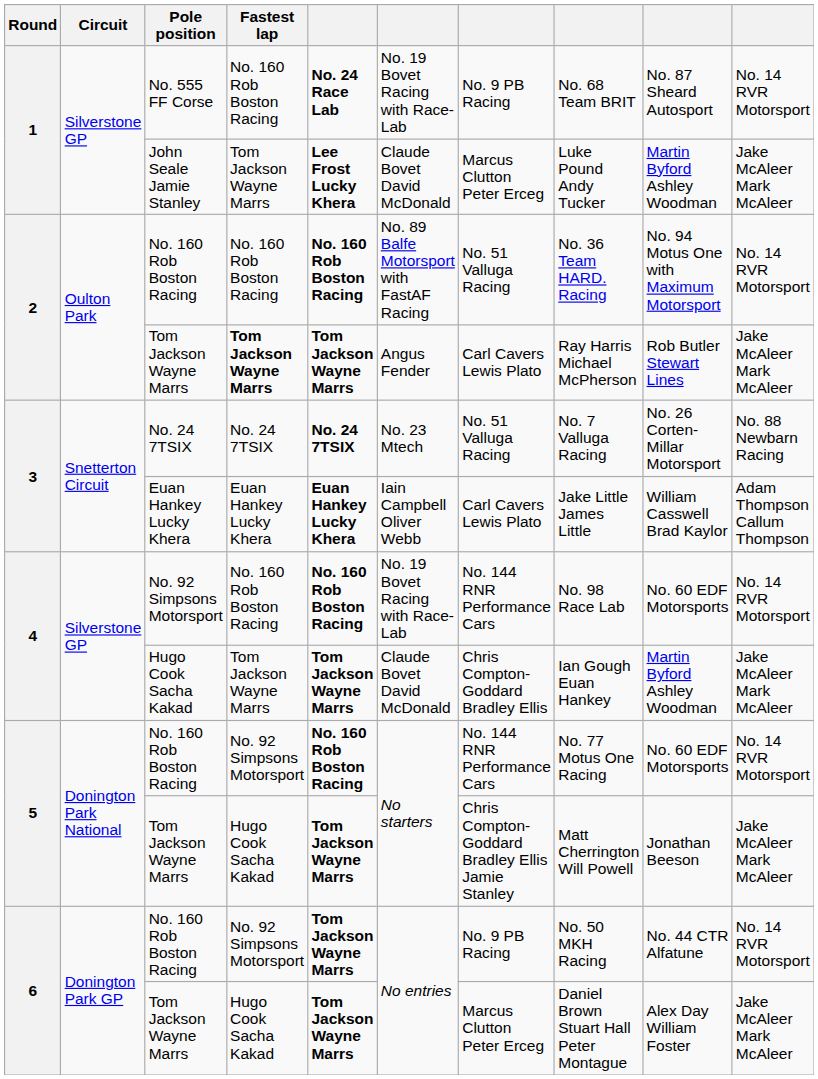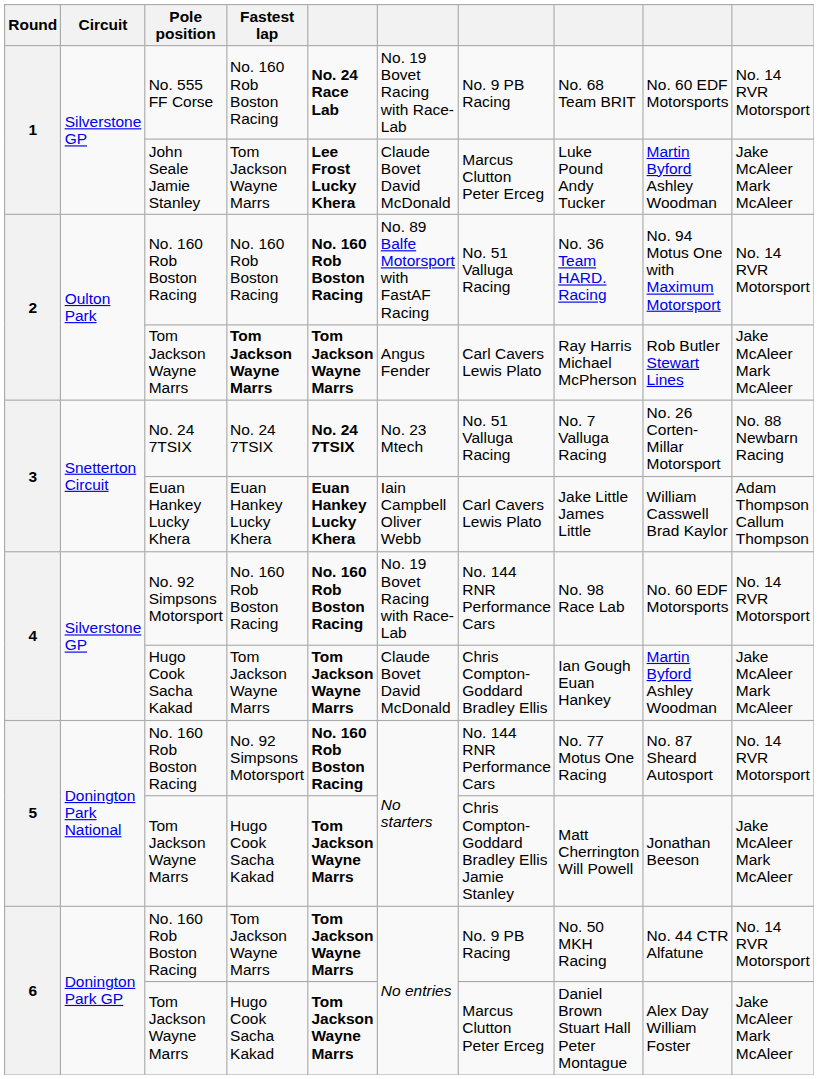 <table class="wikitable" style="font-size: 85%">
 <tr>
 <th>Round</th>
 <th>Circuit</th>
 <th>Pole position</th>
 <th>Fastest lap</th>
 <th></th>
 <th></th>
 <th></th>
 <th></th>
 <th></th>
 <th></th>
 </tr>
 <tr>
 <th rowspan=2>1</th>
 <td rowspan=2><a href='#'>Silverstone GP</a></td>
 <td> No. 555 FF Corse</td>
 <td> No. 160 Rob Boston Racing</td>
 <td><strong> No. 24 Race Lab</strong></td>
 <td> No. 19 Bovet Racing with Race-Lab</td>
 <td> No. 9 PB Racing</td>
 <td> No. 68 Team BRIT</td>
-<td> No. 87 Sheard Autosport</td>
+<td> No. 60 EDF Motorsports</td>
 <td> No. 14 RVR Motorsport</td>
 </tr>
 <tr>
 <td> John Seale<br> Jamie Stanley</td>
 <td> Tom Jackson<br> Wayne Marrs</td>
 <td><strong> Lee Frost<br> Lucky Khera</strong></td>
 <td> Claude Bovet<br> David McDonald</td>
 <td> Marcus Clutton<br> Peter Erceg</td>
 <td> Luke Pound<br> Andy Tucker</td>
 <td> <a href='#'>Martin Byford</a><br> Ashley Woodman</td>
 <td> Jake McAleer<br> Mark McAleer</td>
 </tr>
 <tr>
 <th rowspan=2>2</th>
 <td rowspan=2><a href='#'>Oulton Park</a></td>
 <td> No. 160 Rob Boston Racing</td>
 <td> No. 160 Rob Boston Racing</td>
 <td><strong> No. 160 Rob Boston Racing</strong></td>
 <td> No. 89 <a href='#'>Balfe Motorsport</a> with FastAF Racing</td>
 <td> No. 51 Valluga Racing</td>
 <td> No. 36 <a href='#'>Team HARD. Racing</a></td>
 <td> No. 94 Motus One with <a href='#'>Maximum Motorsport</a></td>
 <td> No. 14 RVR Motorsport</td>
 </tr>
 <tr>
 <td> Tom Jackson<br> Wayne Marrs</td>
 <td><strong> Tom Jackson<br> Wayne Marrs</strong></td>
 <td><strong> Tom Jackson<br> Wayne Marrs</strong></td>
 <td> Angus Fender</td>
 <td> Carl Cavers<br> Lewis Plato</td>
 <td> Ray Harris<br> Michael McPherson</td>
 <td> Rob Butler<br> <a href='#'>Stewart Lines</a></td>
 <td> Jake McAleer<br> Mark McAleer</td>
 </tr>
 <tr>
 <th rowspan=2>3</th>
 <td rowspan=2><a href='#'>Snetterton Circuit</a></td>
 <td> No. 24 7TSIX</td>
 <td> No. 24 7TSIX</td>
 <td><strong> No. 24 7TSIX</strong></td>
 <td> No. 23 Mtech</td>
 <td> No. 51 Valluga Racing</td>
 <td> No. 7 Valluga Racing</td>
 <td> No. 26 Corten-Millar Motorsport</td>
 <td> No. 88 Newbarn Racing</td>
 </tr>
 <tr>
 <td> Euan Hankey<br> Lucky Khera</td>
 <td> Euan Hankey<br> Lucky Khera</td>
 <td><strong> Euan Hankey<br> Lucky Khera</strong></td>
 <td> Iain Campbell<br> Oliver Webb</td>
 <td> Carl Cavers<br> Lewis Plato</td>
 <td> Jake Little<br> James Little</td>
 <td> William Casswell<br> Brad Kaylor</td>
 <td> Adam Thompson<br> Callum Thompson</td>
 </tr>
 <tr>
 <th rowspan=2>4</th>
 <td rowspan=2><a href='#'>Silverstone GP</a></td>
 <td> No. 92 Simpsons Motorsport</td>
 <td> No. 160 Rob Boston Racing</td>
 <td><strong> No. 160 Rob Boston Racing</strong></td>
 <td> No. 19 Bovet Racing with Race-Lab</td>
 <td> No. 144 RNR Performance Cars</td>
 <td> No. 98 Race Lab</td>
 <td> No. 60 EDF Motorsports</td>
 <td> No. 14 RVR Motorsport</td>
 </tr>
 <tr>
 <td> Hugo Cook<br> Sacha Kakad</td>
 <td> Tom Jackson<br> Wayne Marrs</td>
 <td><strong> Tom Jackson<br> Wayne Marrs</strong></td>
 <td> Claude Bovet<br> David McDonald</td>
 <td> Chris Compton-Goddard<br> Bradley Ellis</td>
 <td> Ian Gough<br> Euan Hankey</td>
 <td> <a href='#'>Martin Byford</a><br> Ashley Woodman</td>
 <td> Jake McAleer<br> Mark McAleer</td>
 </tr>
 <tr>
 <th rowspan=2>5</th>
 <td rowspan=2><a href='#'>Donington Park National</a></td>
 <td> No. 160 Rob Boston Racing</td>
 <td> No. 92 Simpsons Motorsport</td>
 <td><strong> No. 160 Rob Boston Racing</strong></td>
 <td rowspan=2><em>No starters</em></td>
 <td> No. 144 RNR Performance Cars</td>
 <td> No. 77 Motus One Racing</td>
-<td> No. 60 EDF Motorsports</td>
+<td> No. 87 Sheard Autosport</td>
 <td> No. 14 RVR Motorsport</td>
 </tr>
 <tr>
 <td> Tom Jackson<br> Wayne Marrs</td>
 <td> Hugo Cook<br> Sacha Kakad</td>
 <td><strong> Tom Jackson<br> Wayne Marrs</strong></td>
 <td> Chris Compton-Goddard<br> Bradley Ellis<br> Jamie Stanley</td>
 <td> Matt Cherrington<br> Will Powell</td>
 <td> Jonathan Beeson</td>
 <td> Jake McAleer<br> Mark McAleer</td>
 </tr>
 <tr>
 <th rowspan=2>6</th>
 <td rowspan=2><a href='#'>Donington Park GP</a></td>
 <td> No. 160 Rob Boston Racing</td>
-<td> No. 92 Simpsons Motorsport</td>
+<td> Tom Jackson<br> Wayne Marrs</td>
 <td><strong> Tom Jackson<br> Wayne Marrs</strong></td>
 <td rowspan=2><em>No entries</em></td>
 <td> No. 9 PB Racing</td>
 <td> No. 50 MKH Racing</td>
 <td> No. 44 CTR Alfatune</td>
 <td> No. 14 RVR Motorsport</td>
 </tr>
 <tr>
 <td> Tom Jackson<br> Wayne Marrs</td>
 <td> Hugo Cook<br> Sacha Kakad</td>
 <td><strong> Tom Jackson<br> Wayne Marrs</strong></td>
 <td> Marcus Clutton<br> Peter Erceg</td>
 <td> Daniel Brown<br> Stuart Hall<br> Peter Montague</td>
 <td> Alex Day<br> William Foster</td>
 <td> Jake McAleer<br> Mark McAleer</td>
 </tr>
 </table>
